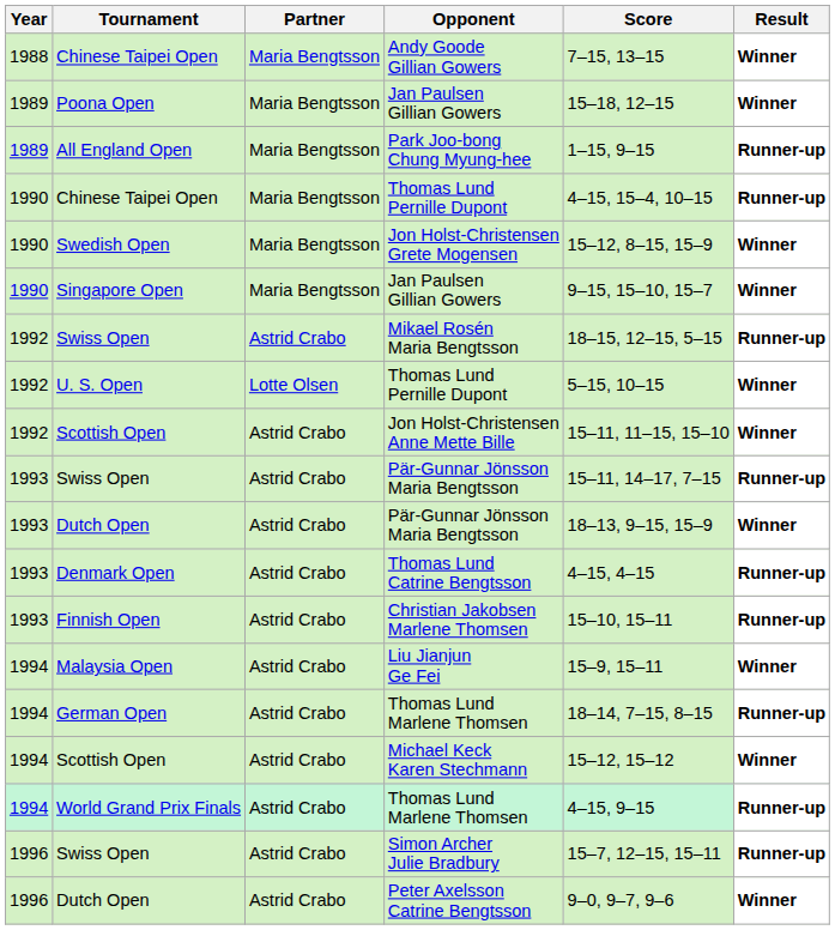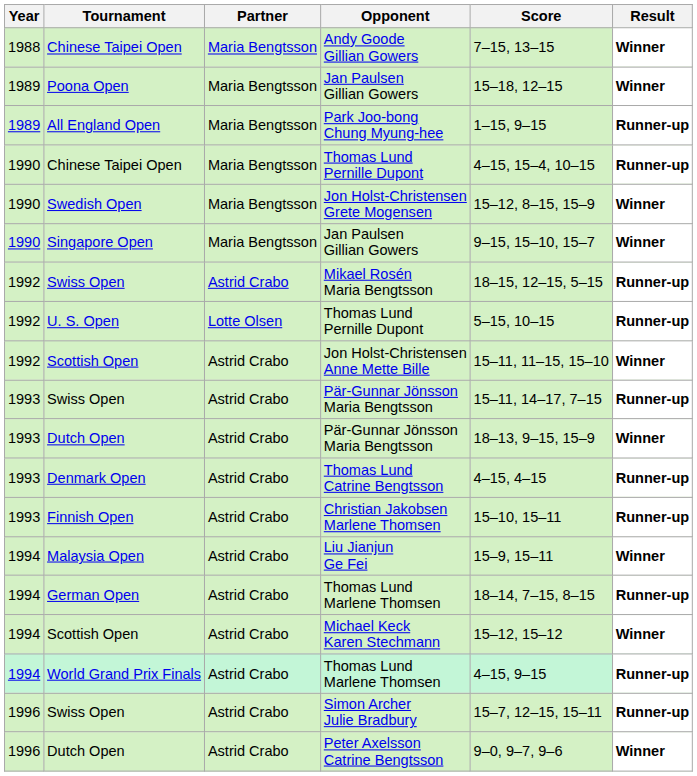 <table class="sortable wikitable" style="font-size: 90%;">
 <tr>
 <th>Year</th>
 <th>Tournament</th>
 <th>Partner</th>
 <th>Opponent</th>
 <th>Score</th>
 <th>Result</th>
 </tr>
 <tr style="background:#D4F1C5">
 <td align="center">1988</td>
 <td align="left"><a href='#'>Chinese Taipei Open</a></td>
 <td align="left"> <a href='#'>Maria Bengtsson</a></td>
 <td align="left"> <a href='#'>Andy Goode</a><br> <a href='#'>Gillian Gowers</a></td>
 <td align="left">7–15, 13–15</td>
 <td style="text-align:left; background:white"> <strong>Winner</strong></td>
 </tr>
 <tr style="background:#D4F1C5">
 <td align="center">1989</td>
 <td align="left"><a href='#'>Poona Open</a></td>
 <td align="left"> Maria Bengtsson</td>
 <td align="left"> <a href='#'>Jan Paulsen</a><br> Gillian Gowers</td>
 <td align="left">15–18, 12–15</td>
 <td style="text-align:left; background:white"> <strong>Winner</strong></td>
 </tr>
 <tr style="background:#D4F1C5">
 <td align="center"><a href='#'>1989</a></td>
 <td align="left"><a href='#'>All England Open</a></td>
 <td align="left"> Maria Bengtsson</td>
 <td align="left"> <a href='#'>Park Joo-bong</a><br> <a href='#'>Chung Myung-hee</a></td>
 <td align="left">1–15, 9–15</td>
 <td style="text-align:left; background:white"> <strong>Runner-up</strong></td>
 </tr>
 <tr style="background:#D4F1C5">
 <td align="center">1990</td>
 <td align="left">Chinese Taipei Open</td>
 <td align="left"> Maria Bengtsson</td>
 <td align="left"> <a href='#'>Thomas Lund</a><br> <a href='#'>Pernille Dupont</a></td>
 <td align="left">4–15, 15–4, 10–15</td>
 <td style="text-align:left; background:white"> <strong>Runner-up</strong></td>
 </tr>
 <tr style="background:#D4F1C5">
 <td align="center">1990</td>
 <td align="left"><a href='#'>Swedish Open</a></td>
 <td align="left"> Maria Bengtsson</td>
 <td align="left"> <a href='#'>Jon Holst-Christensen</a><br> <a href='#'>Grete Mogensen</a></td>
 <td align="left">15–12, 8–15, 15–9</td>
 <td style="text-align:left; background:white"> <strong>Winner</strong></td>
 </tr>
 <tr style="background:#D4F1C5">
 <td align="center"><a href='#'>1990</a></td>
 <td align="left"><a href='#'>Singapore Open</a></td>
 <td align="left"> Maria Bengtsson</td>
 <td align="left"> Jan Paulsen<br> Gillian Gowers</td>
 <td align="left">9–15, 15–10, 15–7</td>
 <td style="text-align:left; background:white"> <strong>Winner</strong></td>
 </tr>
 <tr style="background:#D4F1C5">
 <td align="center">1992</td>
 <td align="left"><a href='#'>Swiss Open</a></td>
 <td align="left"> <a href='#'>Astrid Crabo</a></td>
 <td align="left"> <a href='#'>Mikael Rosén</a><br> Maria Bengtsson</td>
 <td align="left">18–15, 12–15, 5–15</td>
 <td style="text-align:left; background:white"> <strong>Runner-up</strong></td>
 </tr>
 <tr style="background:#D4F1C5">
 <td align="center">1992</td>
 <td align="left"><a href='#'>U. S. Open</a></td>
 <td align="left"> <a href='#'>Lotte Olsen</a></td>
 <td align="left"> Thomas Lund<br> Pernille Dupont</td>
 <td align="left">5–15, 10–15</td>
-<td style="text-align:left; background:white"> <strong>Winner</strong></td>
+<td style="text-align:left; background:white"> <strong>Runner-up</strong></td>
 </tr>
 <tr style="background:#D4F1C5">
 <td align="center">1992</td>
 <td align="left"><a href='#'>Scottish Open</a></td>
 <td align="left"> Astrid Crabo</td>
 <td align="left"> Jon Holst-Christensen<br> <a href='#'>Anne Mette Bille</a></td>
 <td align="left">15–11, 11–15, 15–10</td>
 <td style="text-align:left; background:white"> <strong>Winner</strong></td>
 </tr>
 <tr style="background:#D4F1C5">
 <td align="center">1993</td>
 <td align="left">Swiss Open</td>
 <td align="left"> Astrid Crabo</td>
 <td align="left"> <a href='#'>Pär-Gunnar Jönsson</a><br> Maria Bengtsson</td>
 <td align="left">15–11, 14–17, 7–15</td>
 <td style="text-align:left; background:white"> <strong>Runner-up</strong></td>
 </tr>
 <tr style="background:#D4F1C5">
 <td align="center">1993</td>
 <td align="left"><a href='#'>Dutch Open</a></td>
 <td align="left"> Astrid Crabo</td>
 <td align="left"> Pär-Gunnar Jönsson<br> Maria Bengtsson</td>
 <td align="left">18–13, 9–15, 15–9</td>
 <td style="text-align:left; background:white"> <strong>Winner</strong></td>
 </tr>
 <tr style="background:#D4F1C5">
 <td align="center">1993</td>
 <td align="left"><a href='#'>Denmark Open</a></td>
 <td align="left"> Astrid Crabo</td>
 <td align="left"> <a href='#'>Thomas Lund</a><br> <a href='#'>Catrine Bengtsson</a></td>
 <td align="left">4–15, 4–15</td>
 <td style="text-align:left; background:white"> <strong>Runner-up</strong></td>
 </tr>
 <tr style="background:#D4F1C5">
 <td align="center">1993</td>
 <td align="left"><a href='#'>Finnish Open</a></td>
 <td align="left"> Astrid Crabo</td>
 <td align="left"> <a href='#'>Christian Jakobsen</a><br> <a href='#'>Marlene Thomsen</a></td>
 <td align="left">15–10, 15–11</td>
 <td style="text-align:left; background:white"> <strong>Runner-up</strong></td>
 </tr>
 <tr style="background:#D4F1C5">
 <td align="center">1994</td>
 <td align="left"><a href='#'>Malaysia Open</a></td>
 <td align="left"> Astrid Crabo</td>
 <td align="left"> <a href='#'>Liu Jianjun</a><br> <a href='#'>Ge Fei</a></td>
 <td align="left">15–9, 15–11</td>
 <td style="text-align:left; background:white"> <strong>Winner</strong></td>
 </tr>
 <tr style="background:#D4F1C5">
 <td align="center">1994</td>
 <td align="left"><a href='#'>German Open</a></td>
 <td align="left"> Astrid Crabo</td>
 <td align="left"> Thomas Lund<br> Marlene Thomsen</td>
 <td align="left">18–14, 7–15, 8–15</td>
 <td style="text-align:left; background:white"> <strong>Runner-up</strong></td>
 </tr>
 <tr style="background:#D4F1C5">
 <td align="center">1994</td>
 <td align="left">Scottish Open</td>
 <td align="left"> Astrid Crabo</td>
 <td align="left"> <a href='#'>Michael Keck</a><br> <a href='#'>Karen Stechmann</a></td>
 <td align="left">15–12, 15–12</td>
 <td style="text-align:left; background:white"> <strong>Winner</strong></td>
 </tr>
 <tr style="background:#C3F6D7">
 <td align="center"><a href='#'>1994</a></td>
 <td align="left"><a href='#'>World Grand Prix Finals</a></td>
 <td align="left"> Astrid Crabo</td>
 <td align="left"> Thomas Lund<br> Marlene Thomsen</td>
 <td align="left">4–15, 9–15</td>
 <td style="text-align:left; background:white"> <strong>Runner-up</strong></td>
 </tr>
 <tr style="background:#D4F1C5">
 <td align="center">1996</td>
 <td align="left">Swiss Open</td>
 <td align="left"> Astrid Crabo</td>
 <td align="left"> <a href='#'>Simon Archer</a><br> <a href='#'>Julie Bradbury</a></td>
 <td align="left">15–7, 12–15, 15–11</td>
 <td style="text-align:left; background:white"> <strong>Runner-up</strong></td>
 </tr>
 <tr style="background:#D4F1C5">
 <td align="center">1996</td>
 <td align="left">Dutch Open</td>
 <td align="left"> Astrid Crabo</td>
 <td align="left"> <a href='#'>Peter Axelsson</a><br> <a href='#'>Catrine Bengtsson</a></td>
 <td align="left">9–0, 9–7, 9–6</td>
 <td style="text-align:left; background:white"> <strong>Winner</strong></td>
 </tr>
 </table>
